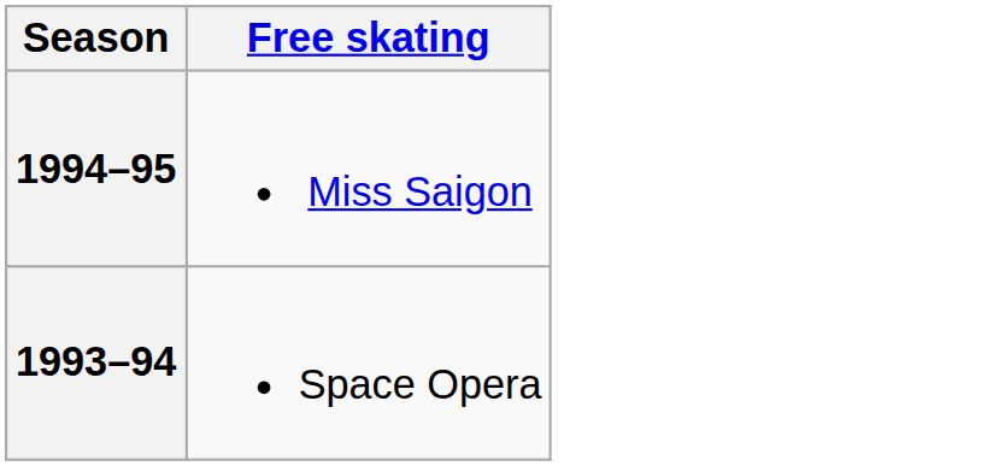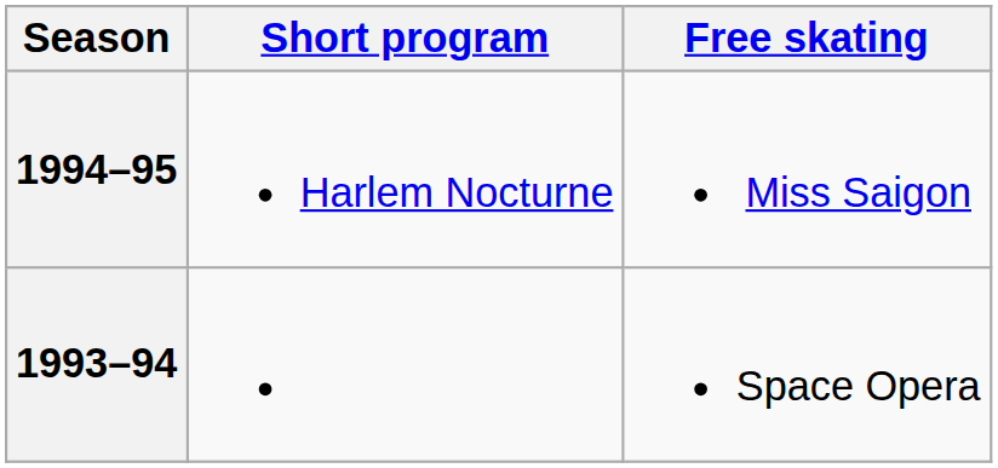 <table class=wikitable style=text-align:center>
 <tr>
 <th>Season</th>
+<th><a href='#'>Short program</a></th>
 <th><a href='#'>Free skating</a></th>
 </tr>
 <tr>
 <th>1994–95</th>
+<td><br><ul><li><a href='#'>Harlem Nocturne</a> <br></li></ul></td>
 <td><br><ul><li><a href='#'>Miss Saigon</a> <br></li></ul></td>
 </tr>
 <tr>
 <th>1993–94</th>
+<td><br><ul><li></li></ul></td>
 <td><br><ul><li>Space Opera <br></li></ul></td>
 </tr>
 </table>
